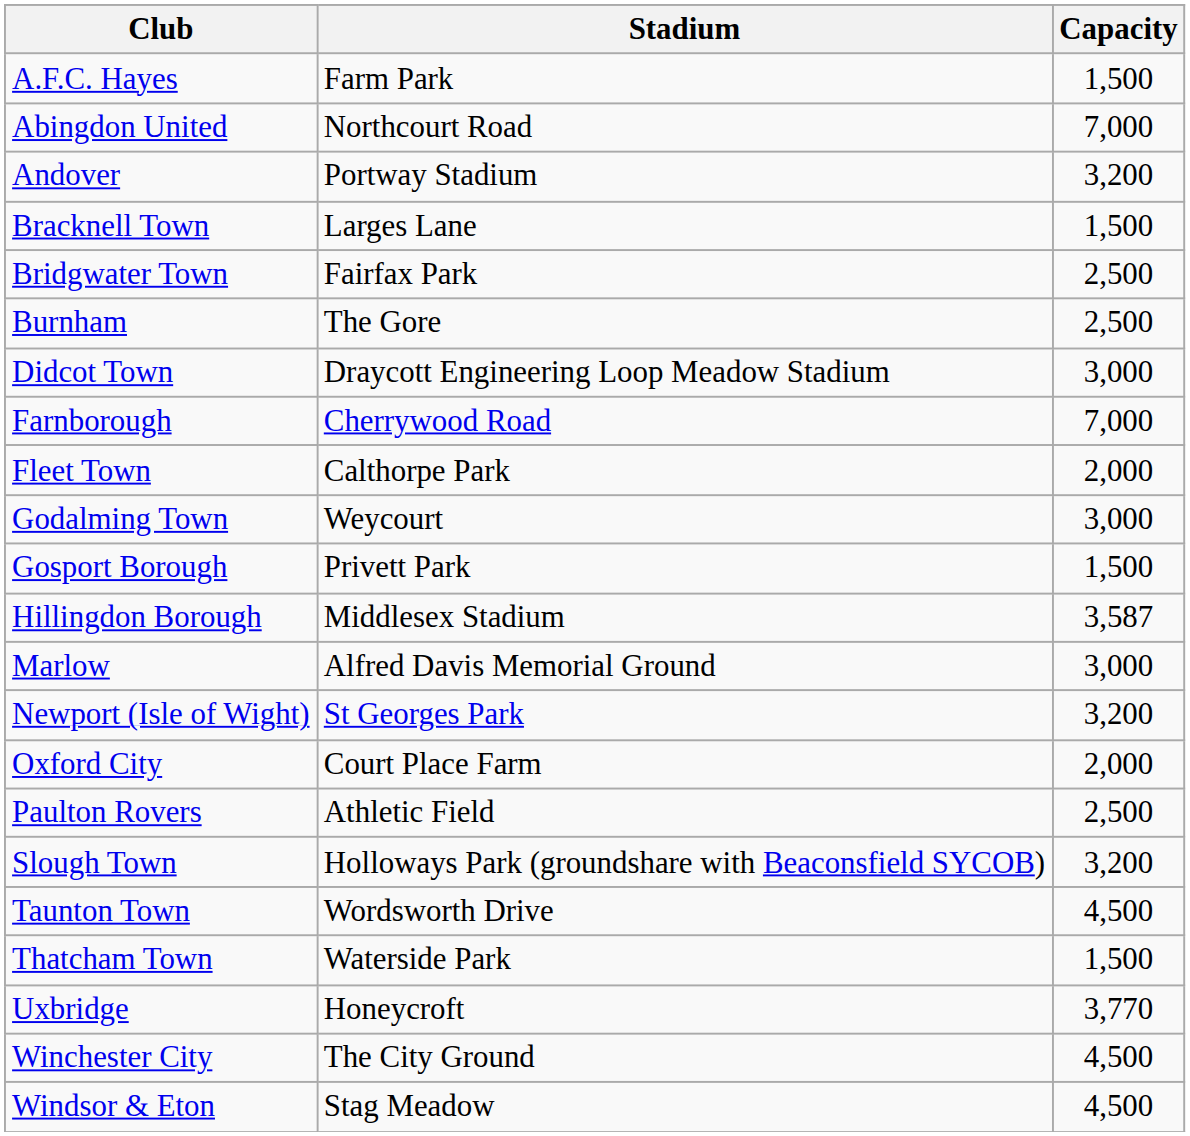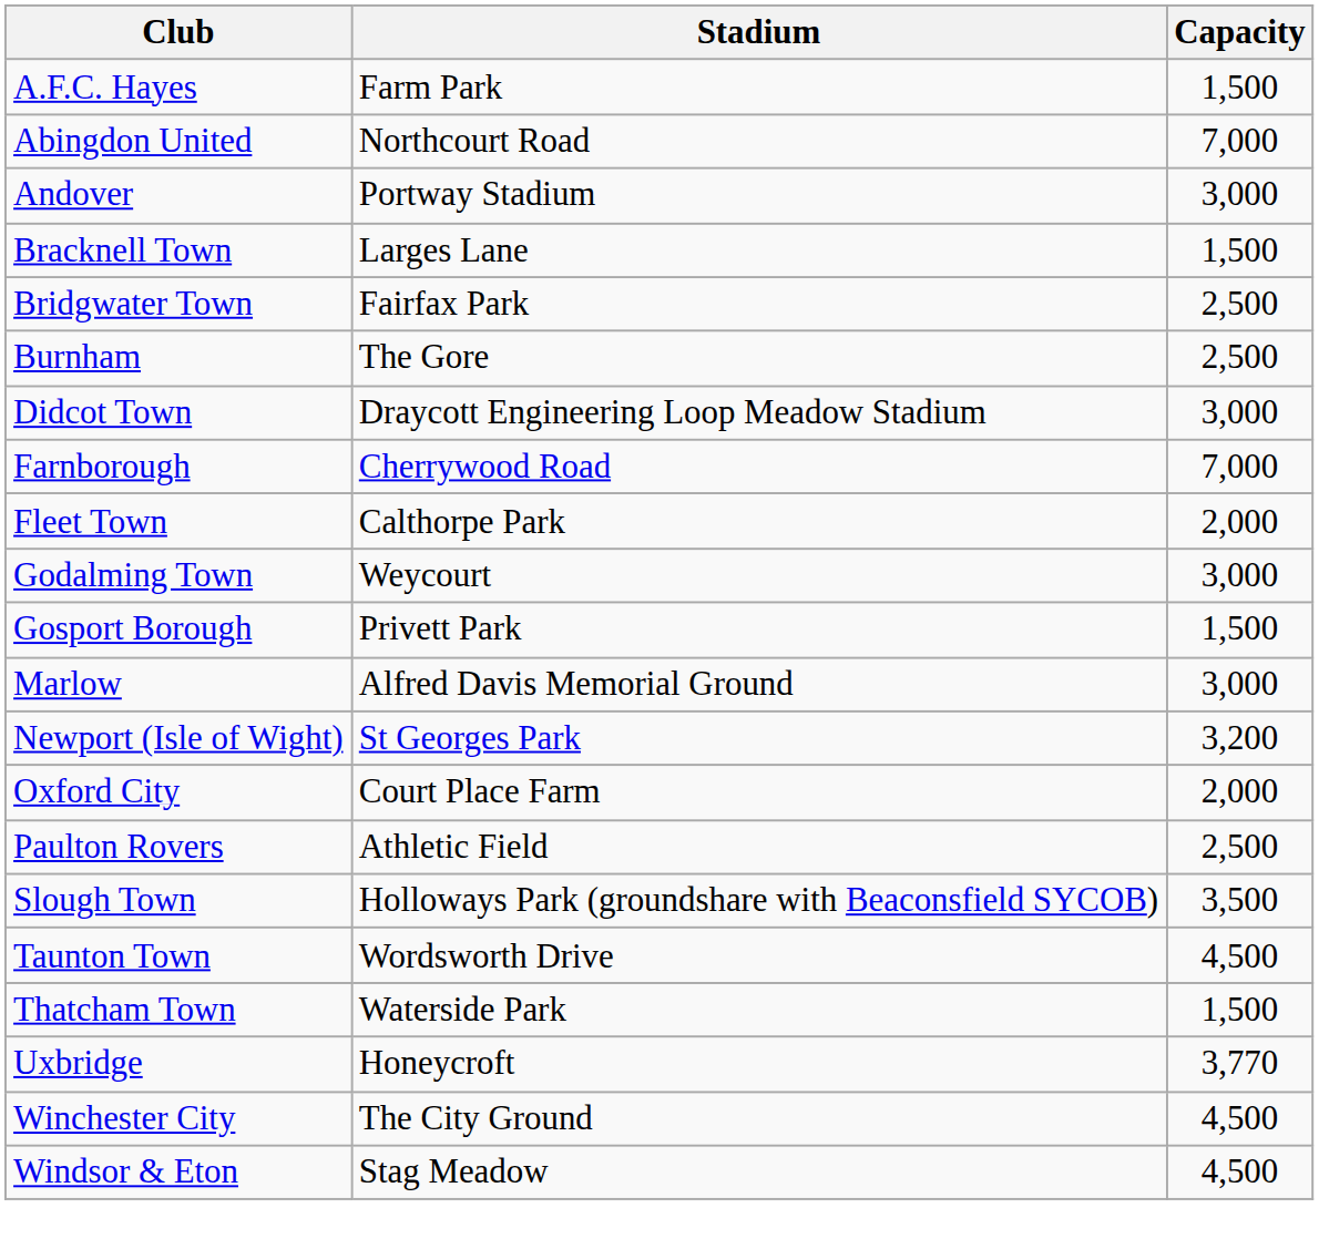 <table class="wikitable sortable">
 <tr>
 <th>Club</th>
 <th>Stadium</th>
 <th>Capacity</th>
 </tr>
 <tr>
 <td><a href='#'>A.F.C. Hayes</a></td>
 <td>Farm Park</td>
 <td align="center">1,500</td>
 </tr>
 <tr>
 <td><a href='#'>Abingdon United</a></td>
 <td>Northcourt Road</td>
 <td align="center">7,000</td>
 </tr>
 <tr>
 <td><a href='#'>Andover</a></td>
 <td>Portway Stadium</td>
-<td align="center">3,200</td>
+<td align="center">3,000</td>
 </tr>
 <tr>
 <td><a href='#'>Bracknell Town</a></td>
 <td>Larges Lane</td>
 <td align="center">1,500</td>
 </tr>
 <tr>
 <td><a href='#'>Bridgwater Town</a></td>
 <td>Fairfax Park</td>
 <td align="center">2,500</td>
 </tr>
 <tr>
 <td><a href='#'>Burnham</a></td>
 <td>The Gore</td>
 <td align="center">2,500</td>
 </tr>
 <tr>
 <td><a href='#'>Didcot Town</a></td>
 <td>Draycott Engineering Loop Meadow Stadium</td>
 <td align="center">3,000</td>
 </tr>
 <tr>
 <td><a href='#'>Farnborough</a></td>
 <td><a href='#'>Cherrywood Road</a></td>
 <td align="center">7,000</td>
 </tr>
 <tr>
 <td><a href='#'>Fleet Town</a></td>
 <td>Calthorpe Park</td>
 <td align="center">2,000</td>
 </tr>
 <tr>
 <td><a href='#'>Godalming Town</a></td>
 <td>Weycourt</td>
 <td align="center">3,000</td>
 </tr>
 <tr>
 <td><a href='#'>Gosport Borough</a></td>
 <td>Privett Park</td>
 <td align="center">1,500</td>
 </tr>
 <tr>
-<td><a href='#'>Hillingdon Borough</a></td>
-<td>Middlesex Stadium</td>
-<td align="center">3,587</td>
-</tr>
-<tr>
 <td><a href='#'>Marlow</a></td>
 <td>Alfred Davis Memorial Ground</td>
 <td align="center">3,000</td>
 </tr>
 <tr>
 <td><a href='#'>Newport (Isle of Wight)</a></td>
 <td><a href='#'>St Georges Park</a></td>
 <td align="center">3,200</td>
 </tr>
 <tr>
 <td><a href='#'>Oxford City</a></td>
 <td>Court Place Farm</td>
 <td align="center">2,000</td>
 </tr>
 <tr>
 <td><a href='#'>Paulton Rovers</a></td>
 <td>Athletic Field</td>
 <td align="center">2,500</td>
 </tr>
 <tr>
 <td><a href='#'>Slough Town</a></td>
 <td>Holloways Park (groundshare with <a href='#'>Beaconsfield SYCOB</a>)</td>
-<td align="center">3,200</td>
+<td align="center">3,500</td>
 </tr>
 <tr>
 <td><a href='#'>Taunton Town</a></td>
 <td>Wordsworth Drive</td>
 <td align="center">4,500</td>
 </tr>
 <tr>
 <td><a href='#'>Thatcham Town</a></td>
 <td>Waterside Park</td>
 <td align="center">1,500</td>
 </tr>
 <tr>
 <td><a href='#'>Uxbridge</a></td>
 <td>Honeycroft</td>
 <td align="center">3,770</td>
 </tr>
 <tr>
 <td><a href='#'>Winchester City</a></td>
 <td>The City Ground</td>
 <td align="center">4,500</td>
 </tr>
 <tr>
 <td><a href='#'>Windsor & Eton</a></td>
 <td>Stag Meadow</td>
 <td align="center">4,500</td>
 </tr>
 </table>
